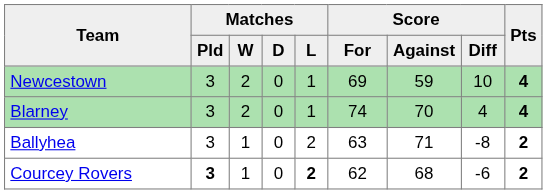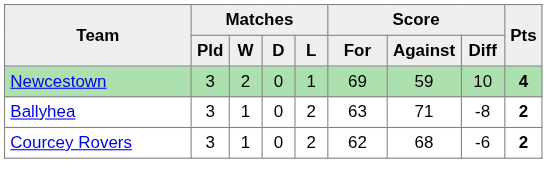 <table style=border-collapse:collapse border=1 cellspacing=0 cellpadding=5>
 <tr align=center bgcolor=#efefef>
 <th rowspan=2 width=165>Team</th>
 <th colspan=4>Matches</th>
 <th colspan=3>Score</th>
 <th rowspan=2width=20>Pts</th>
 </tr>
 <tr align=center bgcolor=#efefef>
 <th width=20>Pld</th>
 <th width=20>W</th>
 <th width=20>D</th>
 <th width=20>L</th>
 <th width=45>For</th>
 <th width=45>Against</th>
 <th width=30>Diff</th>
 </tr>
 <tr align=center style="background:#ACE1AF;">
 <td style="text-align:left;"><a href='#'>Newcestown</a></td>
 <td>3</td>
 <td>2</td>
 <td>0</td>
 <td>1</td>
 <td>69</td>
 <td>59</td>
 <td>10</td>
 <td><strong>4</strong></td>
 </tr>
-<tr align=center style="background:#ACE1AF;">
-<td style="text-align:left;"><a href='#'>Blarney</a></td>
-<td>3</td>
-<td>2</td>
-<td>0</td>
-<td>1</td>
-<td>74</td>
-<td>70</td>
-<td>4</td>
-<td><strong>4</strong></td>
-</tr>
 <tr align=center>
 <td style="text-align:left;"><a href='#'>Ballyhea</a></td>
 <td>3</td>
 <td>1</td>
 <td>0</td>
 <td>2</td>
 <td>63</td>
 <td>71</td>
 <td>-8</td>
 <td><strong>2</strong></td>
 </tr>
 <tr align=center>
 <td style="text-align:left;"><a href='#'>Courcey Rovers</a></td>
-<td><strong>3</strong></td>
+<td>3</td>
 <td>1</td>
 <td>0</td>
-<td><strong>2</strong></td>
+<td>2</td>
 <td>62</td>
 <td>68</td>
 <td>-6</td>
 <td><strong>2</strong></td>
 </tr>
 </table>
